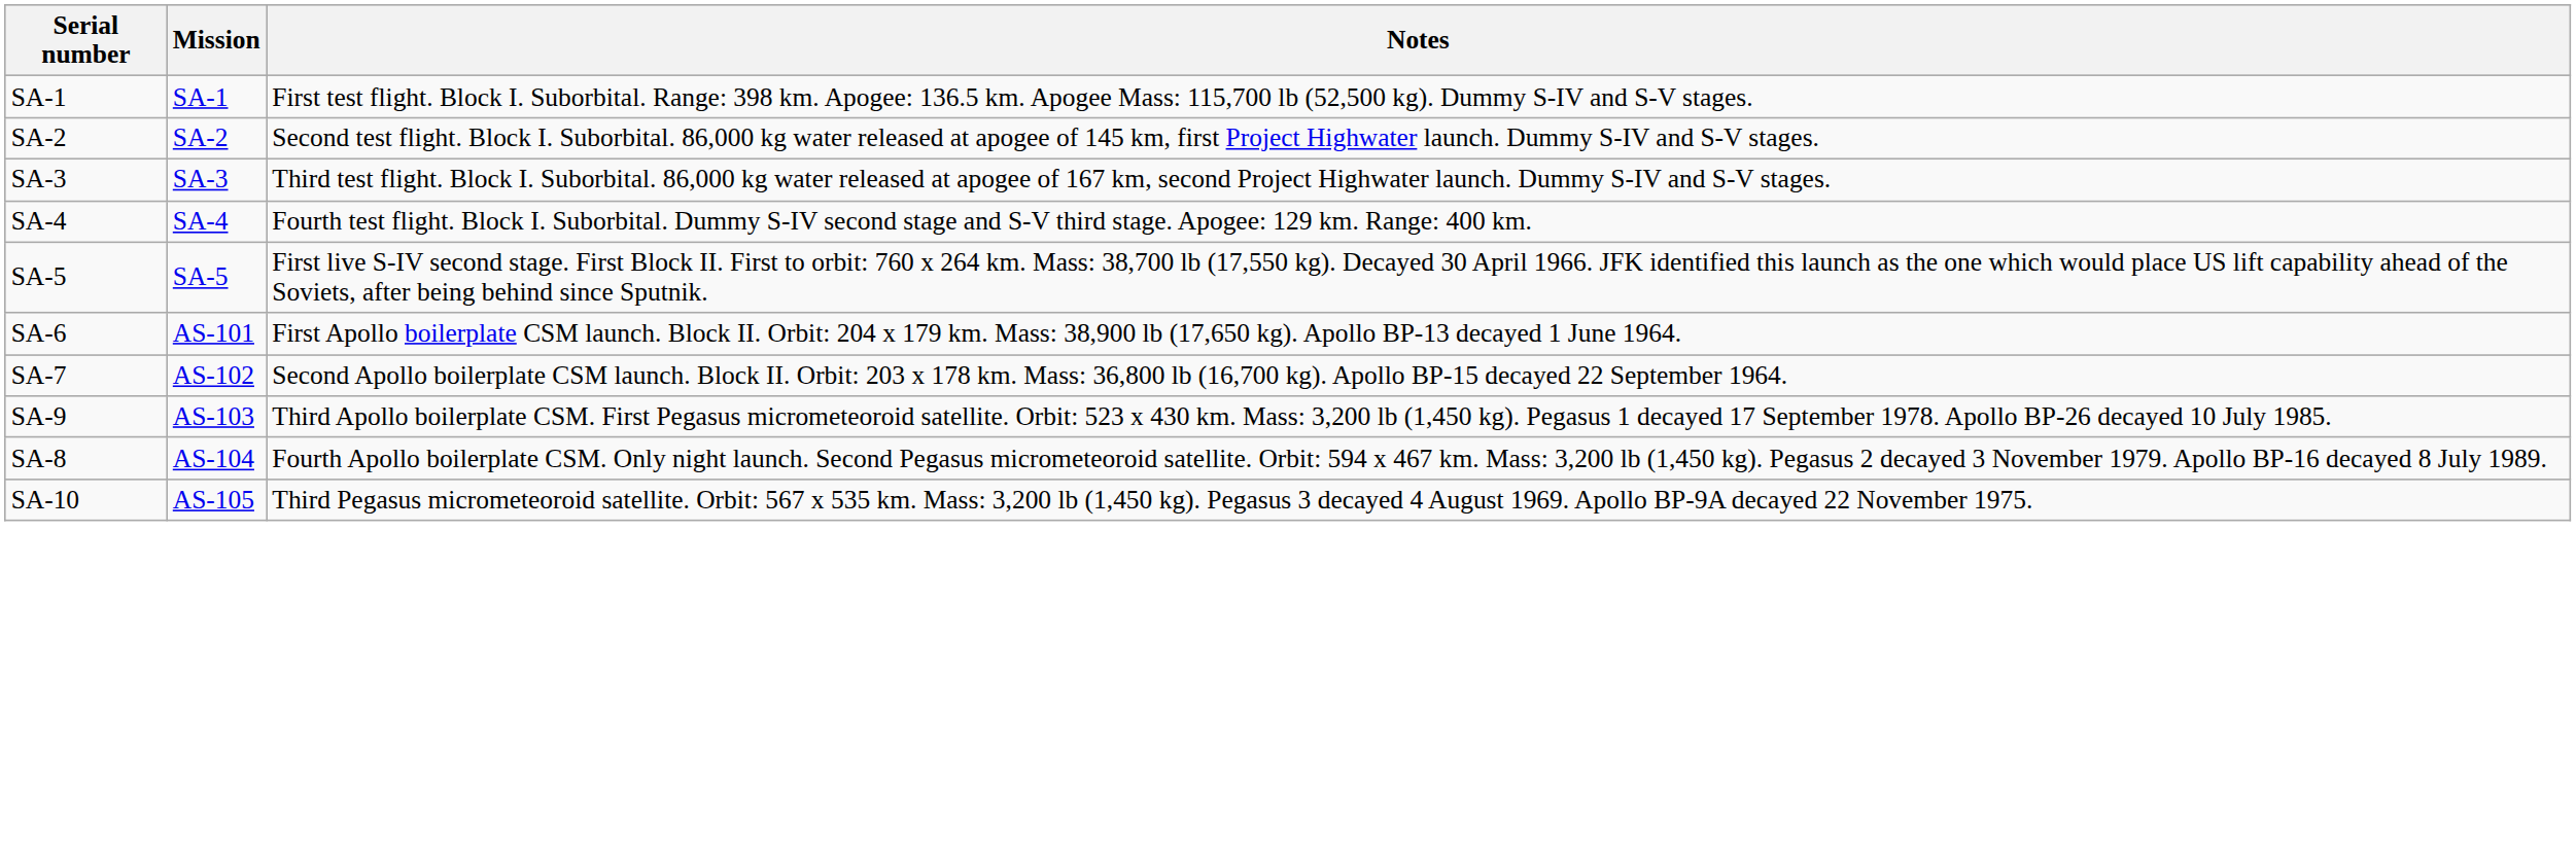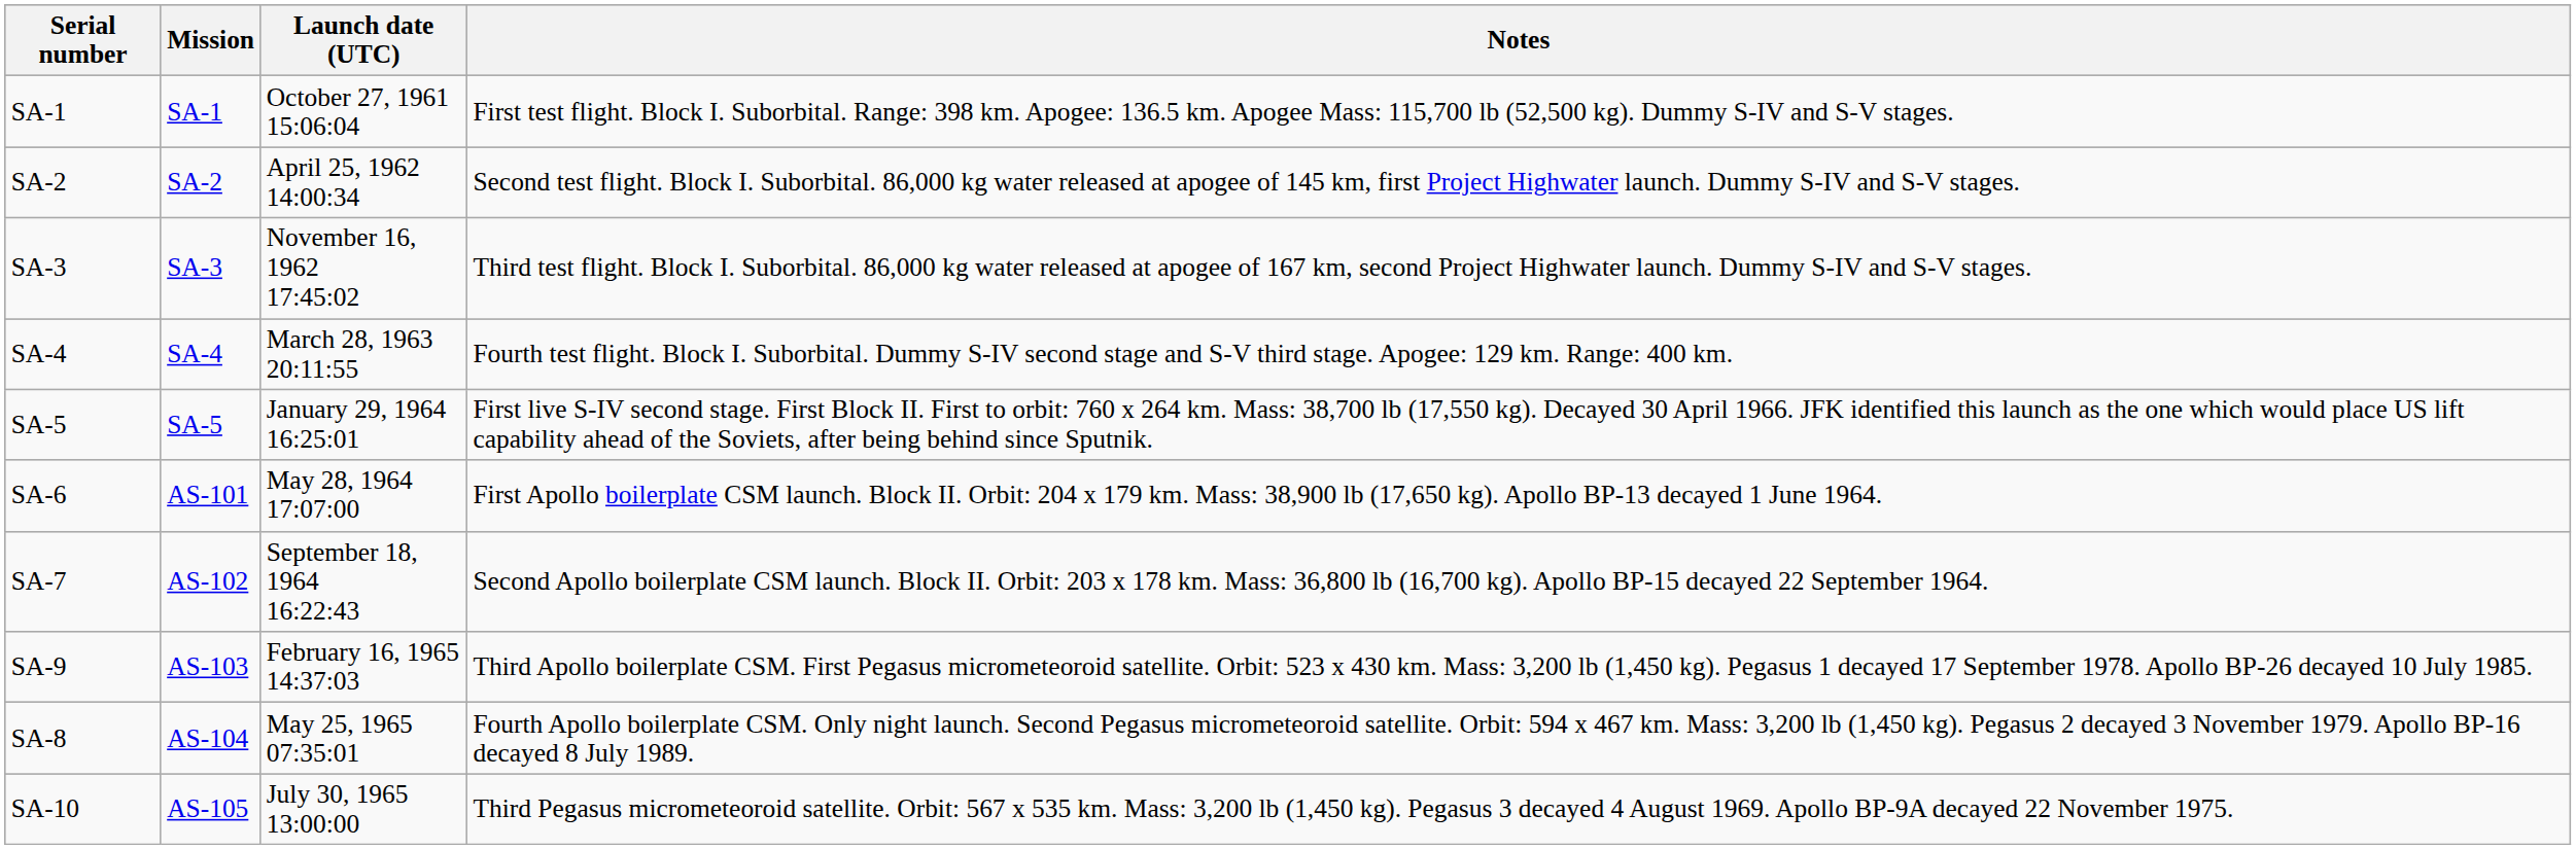 <table class="wikitable">
 <tr>
 <th>Serial number</th>
 <th>Mission</th>
+<th>Launch date (UTC)</th>
 <th>Notes</th>
 </tr>
 <tr>
 <td>SA-1</td>
 <td><a href='#'>SA-1</a></td>
+<td>October 27, 1961<br>15:06:04</td>
 <td>First test flight. Block I. Suborbital. Range: 398 km. Apogee: 136.5 km. Apogee Mass: 115,700 lb (52,500 kg). Dummy S-IV and S-V stages.</td>
 </tr>
 <tr>
 <td>SA-2</td>
 <td><a href='#'>SA-2</a></td>
+<td>April 25, 1962<br>14:00:34</td>
 <td>Second test flight. Block I. Suborbital. 86,000 kg water released at apogee of 145 km, first <a href='#'>Project Highwater</a> launch. Dummy S-IV and S-V stages.</td>
 </tr>
 <tr>
 <td>SA-3</td>
 <td><a href='#'>SA-3</a></td>
+<td>November 16, 1962<br>17:45:02</td>
 <td>Third test flight. Block I. Suborbital. 86,000 kg water released at apogee of 167 km, second Project Highwater launch. Dummy S-IV and S-V stages.</td>
 </tr>
 <tr>
 <td>SA-4</td>
 <td><a href='#'>SA-4</a></td>
+<td>March 28, 1963<br>20:11:55</td>
 <td>Fourth test flight. Block I. Suborbital. Dummy S-IV second stage and S-V third stage. Apogee: 129 km. Range: 400 km.</td>
 </tr>
 <tr>
 <td>SA-5</td>
 <td><a href='#'>SA-5</a></td>
+<td>January 29, 1964<br>16:25:01</td>
 <td>First live S-IV second stage. First Block II. First to orbit: 760 x 264 km. Mass: 38,700 lb (17,550 kg). Decayed 30 April 1966. JFK identified this launch as the one which would place US lift capability ahead of the Soviets, after being behind since Sputnik.</td>
 </tr>
 <tr>
 <td>SA-6</td>
 <td><a href='#'>AS-101</a></td>
+<td>May 28, 1964<br>17:07:00</td>
 <td>First Apollo <a href='#'>boilerplate</a> CSM launch. Block II. Orbit: 204 x 179 km. Mass: 38,900 lb (17,650 kg). Apollo BP-13 decayed 1 June 1964.</td>
 </tr>
 <tr>
 <td>SA-7</td>
 <td><a href='#'>AS-102</a></td>
+<td>September 18, 1964<br>16:22:43</td>
 <td>Second Apollo boilerplate CSM launch. Block II. Orbit: 203 x 178 km. Mass: 36,800 lb (16,700 kg). Apollo BP-15 decayed 22 September 1964.</td>
 </tr>
 <tr>
 <td>SA-9</td>
 <td><a href='#'>AS-103</a></td>
+<td>February 16, 1965<br>14:37:03</td>
 <td>Third Apollo boilerplate CSM. First Pegasus micrometeoroid satellite. Orbit: 523 x 430 km. Mass: 3,200 lb (1,450 kg). Pegasus 1 decayed 17 September 1978. Apollo BP-26 decayed 10 July 1985.</td>
 </tr>
 <tr>
 <td>SA-8</td>
 <td><a href='#'>AS-104</a></td>
+<td>May 25, 1965<br>07:35:01</td>
 <td>Fourth Apollo boilerplate CSM. Only night launch. Second Pegasus micrometeoroid satellite. Orbit: 594 x 467 km. Mass: 3,200 lb (1,450 kg). Pegasus 2 decayed 3 November 1979. Apollo BP-16 decayed 8 July 1989.</td>
 </tr>
 <tr>
 <td>SA-10</td>
 <td><a href='#'>AS-105</a></td>
+<td>July 30, 1965<br>13:00:00</td>
 <td>Third Pegasus micrometeoroid satellite. Orbit: 567 x 535 km. Mass: 3,200 lb (1,450 kg). Pegasus 3 decayed 4 August 1969. Apollo BP-9A decayed 22 November 1975.</td>
 </tr>
 </table>
